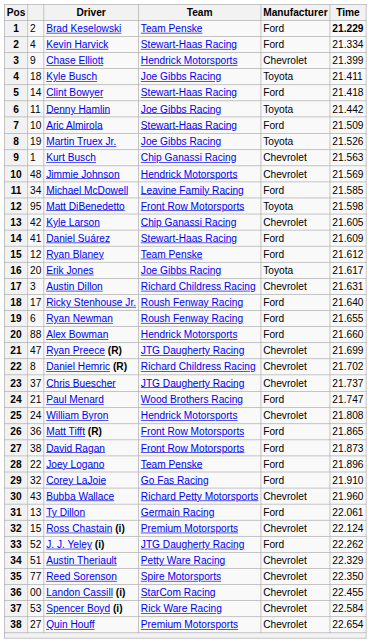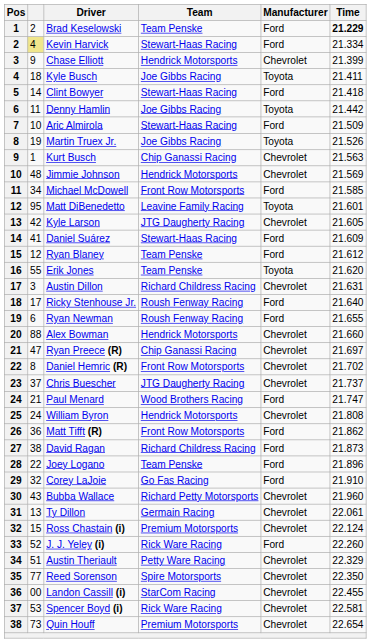 <table class="wikitable" style="font-size:95%">
 <tr>
 <th>Pos</th>
 <th></th>
 <th>Driver</th>
 <th>Team</th>
 <th>Manufacturer</th>
 <th>Time</th>
 </tr>
 <tr>
 <th>1</th>
 <td>2</td>
 <td><a href='#'>Brad Keselowski</a></td>
 <td><a href='#'>Team Penske</a></td>
 <td>Ford</td>
 <td><strong>21.229</strong></td>
 </tr>
 <tr>
 <th>2</th>
-<td>4</td>
+<td style="background: khaki;">4</td>
 <td><a href='#'>Kevin Harvick</a></td>
 <td><a href='#'>Stewart-Haas Racing</a></td>
 <td>Ford</td>
 <td>21.334</td>
 </tr>
 <tr>
 <th>3</th>
 <td>9</td>
 <td><a href='#'>Chase Elliott</a></td>
 <td><a href='#'>Hendrick Motorsports</a></td>
 <td>Chevrolet</td>
 <td>21.399</td>
 </tr>
 <tr>
 <th>4</th>
 <td>18</td>
 <td><a href='#'>Kyle Busch</a></td>
 <td><a href='#'>Joe Gibbs Racing</a></td>
 <td>Toyota</td>
 <td>21.411</td>
 </tr>
 <tr>
 <th>5</th>
 <td>14</td>
 <td><a href='#'>Clint Bowyer</a></td>
 <td><a href='#'>Stewart-Haas Racing</a></td>
 <td>Ford</td>
 <td>21.418</td>
 </tr>
 <tr>
 <th>6</th>
 <td>11</td>
 <td><a href='#'>Denny Hamlin</a></td>
 <td><a href='#'>Joe Gibbs Racing</a></td>
 <td>Toyota</td>
 <td>21.442</td>
 </tr>
 <tr>
 <th>7</th>
 <td>10</td>
 <td><a href='#'>Aric Almirola</a></td>
 <td><a href='#'>Stewart-Haas Racing</a></td>
 <td>Ford</td>
 <td>21.509</td>
 </tr>
 <tr>
 <th>8</th>
 <td>19</td>
 <td><a href='#'>Martin Truex Jr.</a></td>
 <td><a href='#'>Joe Gibbs Racing</a></td>
 <td>Toyota</td>
 <td>21.526</td>
 </tr>
 <tr>
 <th>9</th>
 <td>1</td>
 <td><a href='#'>Kurt Busch</a></td>
 <td><a href='#'>Chip Ganassi Racing</a></td>
 <td>Chevrolet</td>
 <td>21.563</td>
 </tr>
 <tr>
 <th>10</th>
 <td>48</td>
 <td><a href='#'>Jimmie Johnson</a></td>
 <td><a href='#'>Hendrick Motorsports</a></td>
 <td>Chevrolet</td>
 <td>21.569</td>
 </tr>
 <tr>
 <th>11</th>
 <td>34</td>
 <td><a href='#'>Michael McDowell</a></td>
-<td><a href='#'>Leavine Family Racing</a></td>
+<td><a href='#'>Front Row Motorsports</a></td>
 <td>Ford</td>
 <td>21.585</td>
 </tr>
 <tr>
 <th>12</th>
 <td>95</td>
 <td><a href='#'>Matt DiBenedetto</a></td>
-<td><a href='#'>Front Row Motorsports</a></td>
+<td><a href='#'>Leavine Family Racing</a></td>
 <td>Toyota</td>
-<td>21.598</td>
+<td>21.601</td>
 </tr>
 <tr>
 <th>13</th>
 <td>42</td>
 <td><a href='#'>Kyle Larson</a></td>
-<td><a href='#'>Chip Ganassi Racing</a></td>
+<td><a href='#'>JTG Daugherty Racing</a></td>
 <td>Chevrolet</td>
 <td>21.605</td>
 </tr>
 <tr>
 <th>14</th>
 <td>41</td>
 <td><a href='#'>Daniel Suárez</a></td>
 <td><a href='#'>Stewart-Haas Racing</a></td>
 <td>Ford</td>
 <td>21.609</td>
 </tr>
 <tr>
 <th>15</th>
 <td>12</td>
 <td><a href='#'>Ryan Blaney</a></td>
 <td><a href='#'>Team Penske</a></td>
 <td>Ford</td>
 <td>21.612</td>
 </tr>
 <tr>
 <th>16</th>
-<td>20</td>
+<td>55</td>
 <td><a href='#'>Erik Jones</a></td>
-<td><a href='#'>Joe Gibbs Racing</a></td>
+<td><a href='#'>Team Penske</a></td>
 <td>Toyota</td>
-<td>21.617</td>
+<td>21.620</td>
 </tr>
 <tr>
 <th>17</th>
 <td>3</td>
 <td><a href='#'>Austin Dillon</a></td>
 <td><a href='#'>Richard Childress Racing</a></td>
 <td>Chevrolet</td>
 <td>21.631</td>
 </tr>
 <tr>
 <th>18</th>
 <td>17</td>
 <td><a href='#'>Ricky Stenhouse Jr.</a></td>
 <td><a href='#'>Roush Fenway Racing</a></td>
 <td>Ford</td>
 <td>21.640</td>
 </tr>
 <tr>
 <th>19</th>
 <td>6</td>
 <td><a href='#'>Ryan Newman</a></td>
 <td><a href='#'>Roush Fenway Racing</a></td>
 <td>Ford</td>
 <td>21.655</td>
 </tr>
 <tr>
 <th>20</th>
 <td>88</td>
 <td><a href='#'>Alex Bowman</a></td>
 <td><a href='#'>Hendrick Motorsports</a></td>
-<td>Ford</td>
+<td>Chevrolet</td>
 <td>21.660</td>
 </tr>
 <tr>
 <th>21</th>
 <td>47</td>
 <td><a href='#'>Ryan Preece</a> <strong>(R)</strong></td>
-<td><a href='#'>JTG Daugherty Racing</a></td>
+<td><a href='#'>Chip Ganassi Racing</a></td>
 <td>Chevrolet</td>
-<td>21.699</td>
+<td>21.697</td>
 </tr>
 <tr>
 <th>22</th>
 <td>8</td>
 <td><a href='#'>Daniel Hemric</a> <strong>(R)</strong></td>
-<td><a href='#'>Richard Childress Racing</a></td>
+<td><a href='#'>Front Row Motorsports</a></td>
 <td>Chevrolet</td>
 <td>21.702</td>
 </tr>
 <tr>
 <th>23</th>
 <td>37</td>
 <td><a href='#'>Chris Buescher</a></td>
 <td><a href='#'>JTG Daugherty Racing</a></td>
 <td>Chevrolet</td>
 <td>21.737</td>
 </tr>
 <tr>
 <th>24</th>
 <td>21</td>
 <td><a href='#'>Paul Menard</a></td>
 <td><a href='#'>Wood Brothers Racing</a></td>
 <td>Ford</td>
 <td>21.747</td>
 </tr>
 <tr>
 <th>25</th>
 <td>24</td>
 <td><a href='#'>William Byron</a></td>
 <td><a href='#'>Hendrick Motorsports</a></td>
 <td>Chevrolet</td>
 <td>21.808</td>
 </tr>
 <tr>
 <th>26</th>
 <td>36</td>
 <td><a href='#'>Matt Tifft</a> <strong>(R)</strong></td>
 <td><a href='#'>Front Row Motorsports</a></td>
 <td>Ford</td>
-<td>21.865</td>
+<td>21.862</td>
 </tr>
 <tr>
 <th>27</th>
 <td>38</td>
 <td><a href='#'>David Ragan</a></td>
-<td><a href='#'>Front Row Motorsports</a></td>
+<td><a href='#'>Richard Childress Racing</a></td>
 <td>Ford</td>
 <td>21.873</td>
 </tr>
 <tr>
 <th>28</th>
 <td>22</td>
 <td><a href='#'>Joey Logano</a></td>
 <td><a href='#'>Team Penske</a></td>
 <td>Ford</td>
 <td>21.896</td>
 </tr>
 <tr>
 <th>29</th>
 <td>32</td>
 <td><a href='#'>Corey LaJoie</a></td>
 <td><a href='#'>Go Fas Racing</a></td>
 <td>Ford</td>
 <td>21.910</td>
 </tr>
 <tr>
 <th>30</th>
 <td>43</td>
 <td><a href='#'>Bubba Wallace</a></td>
 <td><a href='#'>Richard Petty Motorsports</a></td>
 <td>Chevrolet</td>
 <td>21.960</td>
 </tr>
 <tr>
 <th>31</th>
 <td>13</td>
 <td><a href='#'>Ty Dillon</a></td>
 <td><a href='#'>Germain Racing</a></td>
-<td>Ford</td>
+<td>Chevrolet</td>
 <td>22.061</td>
 </tr>
 <tr>
 <th>32</th>
 <td>15</td>
 <td><a href='#'>Ross Chastain</a> <strong>(i)</strong></td>
 <td><a href='#'>Premium Motorsports</a></td>
 <td>Chevrolet</td>
 <td>22.124</td>
 </tr>
 <tr>
 <th>33</th>
 <td>52</td>
 <td><a href='#'>J. J. Yeley</a> <strong>(i)</strong></td>
-<td><a href='#'>JTG Daugherty Racing</a></td>
+<td><a href='#'>Rick Ware Racing</a></td>
 <td>Ford</td>
-<td>22.262</td>
+<td>22.260</td>
 </tr>
 <tr>
 <th>34</th>
 <td>51</td>
 <td><a href='#'>Austin Theriault</a></td>
 <td><a href='#'>Petty Ware Racing</a></td>
 <td>Chevrolet</td>
 <td>22.329</td>
 </tr>
 <tr>
 <th>35</th>
 <td>77</td>
 <td><a href='#'>Reed Sorenson</a></td>
 <td><a href='#'>Spire Motorsports</a></td>
 <td>Chevrolet</td>
 <td>22.350</td>
 </tr>
 <tr>
 <th>36</th>
 <td>00</td>
 <td><a href='#'>Landon Cassill</a> <strong>(i)</strong></td>
 <td><a href='#'>StarCom Racing</a></td>
 <td>Chevrolet</td>
 <td>22.455</td>
 </tr>
 <tr>
 <th>37</th>
 <td>53</td>
 <td><a href='#'>Spencer Boyd</a> <strong>(i)</strong></td>
 <td><a href='#'>Rick Ware Racing</a></td>
 <td>Chevrolet</td>
-<td>22.584</td>
+<td>22.581</td>
 </tr>
 <tr>
 <th>38</th>
-<td>27</td>
+<td>73</td>
 <td><a href='#'>Quin Houff</a></td>
 <td><a href='#'>Premium Motorsports</a></td>
 <td>Chevrolet</td>
 <td>22.654</td>
 </tr>
 <tr>
 <th colspan="6"></th>
 </tr>
 </table>
